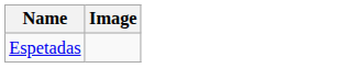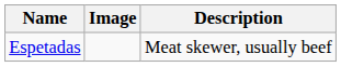 <table class="wikitable">
 <tr>
 <th>Name</th>
 <th class="unsortable">Image</th>
+<th>Description</th>
 </tr>
 <tr>
 <td><a href='#'>Espetadas</a></td>
 <td></td>
+<td>Meat skewer, usually beef</td>
 </tr>
 </table>
